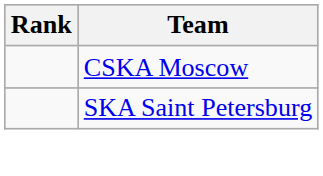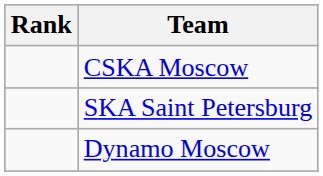 <table class="wikitable">
 <tr>
 <th align="center">Rank</th>
 <th>Team</th>
 </tr>
 <tr>
 <td rowspan="1" align="center"></td>
 <td> <a href='#'>CSKA Moscow</a></td>
 </tr>
 <tr>
 <td rowspan="1" align="center"></td>
 <td> <a href='#'>SKA Saint Petersburg</a></td>
 </tr>
+<tr>
+<td rowspan="1" align="center"></td>
+<td> <a href='#'>Dynamo Moscow</a></td>
+</tr>
 </table>
